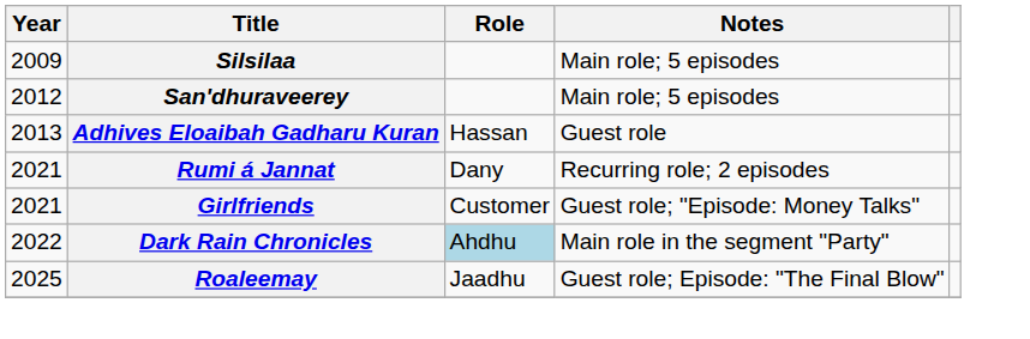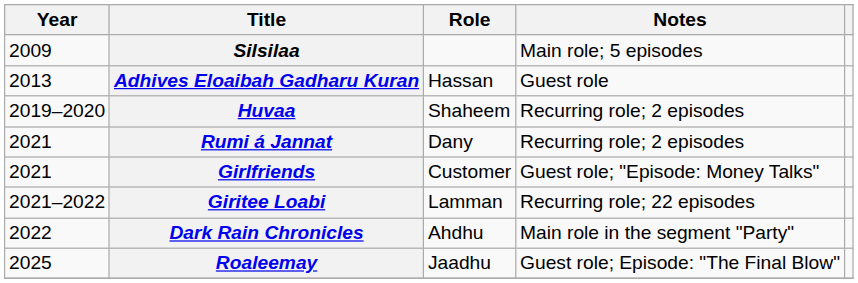 <table class="wikitable sortable plainrowheaders">
 <tr style="background:#ccc; text-align:center;">
 <th scope="col">Year</th>
 <th scope="col">Title</th>
 <th scope="col">Role</th>
 <th scope="col">Notes</th>
 <th scope="col" class="unsortable"></th>
 </tr>
 <tr>
 <td>2009</td>
 <th scope="row"><em>Silsilaa</em></th>
 <td></td>
 <td>Main role; 5 episodes</td>
 <td style="text-align: center;"></td>
 </tr>
 <tr>
-<td>2012</td>
-<th scope="row"><em>San'dhuraveerey</em></th>
-<td></td>
-<td>Main role; 5 episodes</td>
-<td style="text-align: center;"></td>
-</tr>
-<tr>
 <td>2013</td>
 <th scope="row"><em><a href='#'>Adhives Eloaibah Gadharu Kuran</a></em></th>
 <td>Hassan</td>
 <td>Guest role</td>
+<td style="text-align: center;"></td>
+</tr>
+<tr>
+<td>2019–2020</td>
+<th scope="row"><em><a href='#'>Huvaa</a></em></th>
+<td>Shaheem</td>
+<td>Recurring role; 2 episodes</td>
 <td style="text-align: center;"></td>
 </tr>
 <tr>
 <td>2021</td>
 <th scope="row"><em><a href='#'>Rumi á Jannat</a></em></th>
 <td>Dany</td>
 <td>Recurring role; 2 episodes</td>
 <td style="text-align: center;"></td>
 </tr>
 <tr>
 <td>2021</td>
 <th scope="row"><em><a href='#'>Girlfriends</a></em></th>
 <td>Customer</td>
 <td>Guest role; "Episode: Money Talks"</td>
 <td style="text-align: center;"></td>
 </tr>
 <tr>
+<td>2021–2022</td>
+<th scope="row"><em><a href='#'>Giritee Loabi</a></em></th>
+<td>Lamman</td>
+<td>Recurring role; 22 episodes</td>
+<td style="text-align: center;"></td>
+</tr>
+<tr>
 <td>2022</td>
 <th scope="row"><em><a href='#'>Dark Rain Chronicles</a></em></th>
-<td style="background: lightblue;">Ahdhu</td>
+<td>Ahdhu</td>
 <td>Main role in the segment "Party"</td>
 <td style="text-align: center;"></td>
 </tr>
 <tr>
 <td>2025</td>
 <th scope="row"><em><a href='#'>Roaleemay</a></em></th>
 <td>Jaadhu</td>
 <td>Guest role; Episode: "The Final Blow"</td>
 <td style="text-align: center;"></td>
 </tr>
 <tr>
 </tr>
 </table>
